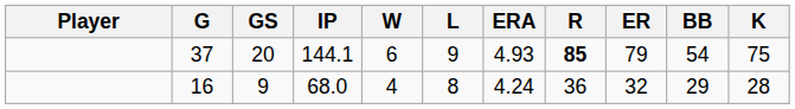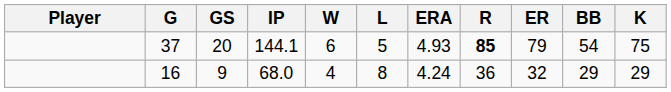 <table class="wikitable sortable">
 <tr>
 <th bgcolor="#DDDDFF" width="19%">Player</th>
 <th bgcolor="#DDDDFF" width="7%">G</th>
 <th bgcolor="#DDDDFF" width="7%">GS</th>
 <th bgcolor="#DDDDFF" width="7%">IP</th>
 <th bgcolor="#DDDDFF" width="7%">W</th>
 <th bgcolor="#DDDDFF" width="7%">L</th>
 <th bgcolor="#DDDDFF" width="7%">ERA</th>
 <th bgcolor="#DDDDFF" width="7%">R</th>
 <th bgcolor="#DDDDFF" width="7%">ER</th>
 <th bgcolor="#DDDDFF" width="7%">BB</th>
 <th bgcolor="#DDDDFF" width="7%">K</th>
 </tr>
 <tr align="center">
 <td></td>
 <td>37</td>
 <td>20</td>
 <td>144.1</td>
 <td>6</td>
-<td>9</td>
+<td>5</td>
 <td>4.93</td>
 <td><strong>85</strong></td>
 <td>79</td>
 <td>54</td>
 <td>75</td>
 </tr>
 <tr align="center">
 <td></td>
 <td>16</td>
 <td>9</td>
 <td>68.0</td>
 <td>4</td>
 <td>8</td>
 <td>4.24</td>
 <td>36</td>
 <td>32</td>
 <td>29</td>
-<td>28</td>
+<td>29</td>
 </tr>
 </table>
